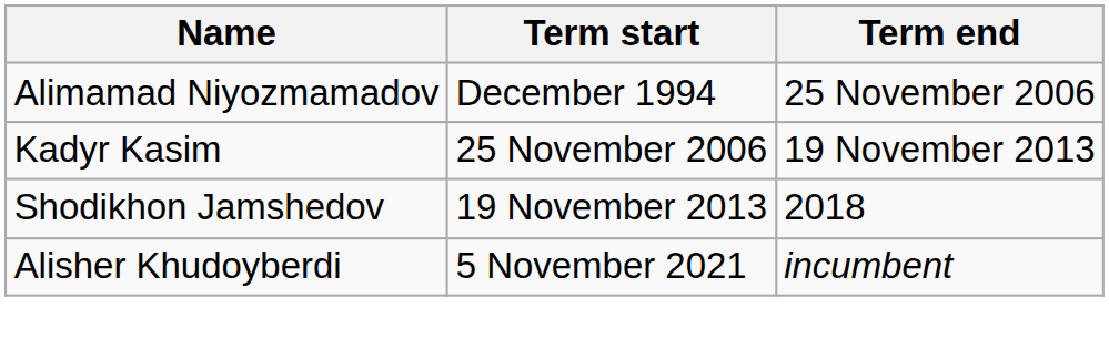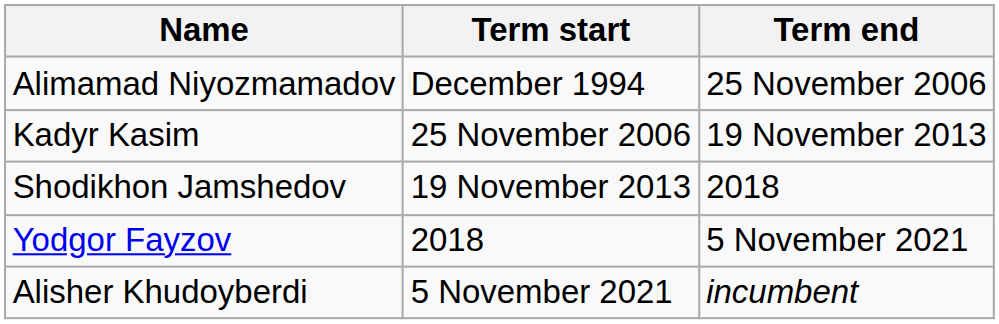 <table class="wikitable">
 <tr>
 <th>Name</th>
 <th>Term start</th>
 <th>Term end</th>
 </tr>
 <tr>
 <td>Alimamad Niyozmamadov</td>
 <td>December 1994</td>
 <td>25 November 2006</td>
 </tr>
 <tr>
 <td>Kadyr Kasim</td>
 <td>25 November 2006</td>
 <td>19 November 2013</td>
 </tr>
 <tr>
 <td>Shodikhon Jamshedov</td>
 <td>19 November 2013</td>
 <td>2018</td>
 </tr>
 <tr>
+<td><a href='#'>Yodgor Fayzov</a></td>
+<td>2018</td>
+<td>5 November 2021</td>
+</tr>
+<tr>
 <td>Alisher Khudoyberdi</td>
 <td>5 November 2021</td>
 <td><em>incumbent</em></td>
 </tr>
 </table>
